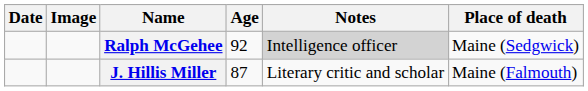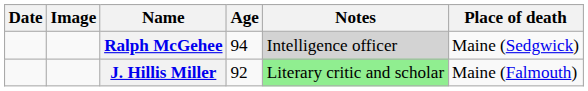 <table class="wikitable sortable plainrowheaders">
 <tr valign=bottom>
 <th scope="col">Date</th>
 <th scope="col">Image</th>
 <th scope="col">Name</th>
 <th scope="col">Age</th>
 <th scope="col">Notes</th>
 <th scope="col">Place of death</th>
 </tr>
 <tr>
 <td></td>
 <td></td>
 <th scope="row"><a href='#'>Ralph McGehee</a></th>
-<td>92</td>
+<td>94</td>
 <td style="background: lightgrey;">Intelligence officer</td>
 <td>Maine (<a href='#'>Sedgwick</a>)</td>
 </tr>
 <tr>
 <td></td>
 <td></td>
 <th scope="row"><a href='#'>J. Hillis Miller</a></th>
-<td>87</td>
-<td>Literary critic and scholar</td>
+<td>92</td>
+<td style="background: lightgreen;">Literary critic and scholar</td>
 <td>Maine (<a href='#'>Falmouth</a>)</td>
 </tr>
 </table>
